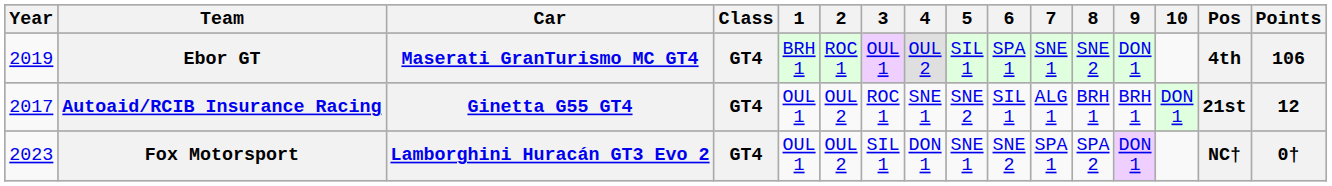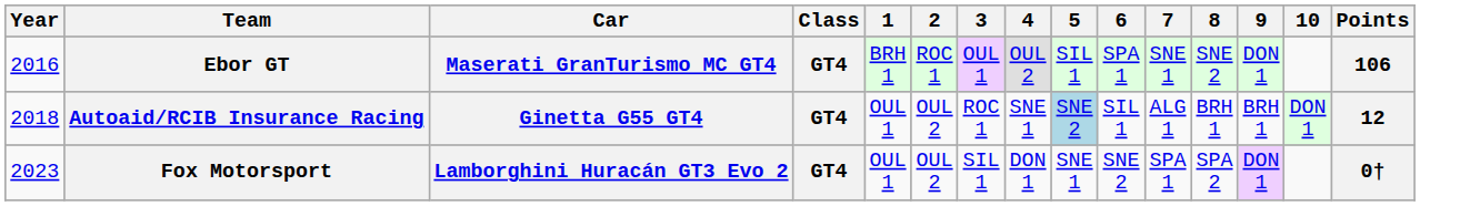 <table class="wikitable" style="text-align:center; font-size:85%">
 <tr>
 <th>Year</th>
 <th>Team</th>
 <th>Car</th>
 <th>Class</th>
 <th>1</th>
 <th>2</th>
 <th>3</th>
 <th>4</th>
 <th>5</th>
 <th>6</th>
 <th>7</th>
 <th>8</th>
 <th>9</th>
 <th>10</th>
-<th>Pos</th>
 <th>Points</th>
 </tr>
 <tr>
-<td><a href='#'>2019</a></td>
+<td><a href='#'>2016</a></td>
 <th>Ebor GT</th>
 <th><a href='#'>Maserati GranTurismo MC GT4</a></th>
 <th>GT4</th>
 <td style="background:#DFFFDF;"><a href='#'>BRH<br>1</a><br></td>
 <td style="background:#DFFFDF;"><a href='#'>ROC<br>1</a><br></td>
 <td style="background:#EFCFFF;"><a href='#'>OUL<br>1</a><br></td>
 <td style="background:#DFDFDF;"><a href='#'>OUL<br>2</a><br></td>
 <td style="background:#DFFFDF;"><a href='#'>SIL<br>1</a><br></td>
 <td style="background:#DFFFDF;"><a href='#'>SPA<br>1</a><br></td>
 <td style="background:#DFFFDF;"><a href='#'>SNE<br>1</a><br></td>
 <td style="background:#DFFFDF;"><a href='#'>SNE<br>2</a><br></td>
 <td style="background:#DFFFDF;"><a href='#'>DON<br>1</a><br></td>
 <td></td>
-<th>4th</th>
 <th>106</th>
 </tr>
 <tr>
-<td><a href='#'>2017</a></td>
+<td><a href='#'>2018</a></td>
 <th><a href='#'>Autoaid/RCIB Insurance Racing</a></th>
 <th><a href='#'>Ginetta G55 GT4</a></th>
 <th>GT4</th>
 <td><a href='#'>OUL<br>1</a></td>
 <td><a href='#'>OUL<br>2</a></td>
 <td><a href='#'>ROC<br>1</a></td>
 <td><a href='#'>SNE<br>1</a></td>
-<td><a href='#'>SNE<br>2</a></td>
+<td style="background: lightblue;"><a href='#'>SNE<br>2</a></td>
 <td><a href='#'>SIL<br>1</a></td>
 <td><a href='#'>ALG<br>1</a></td>
 <td><a href='#'>BRH<br>1</a></td>
 <td><a href='#'>BRH<br>1</a></td>
 <td style="background:#DFFFDF;"><a href='#'>DON<br>1</a><br></td>
-<th>21st</th>
 <th>12</th>
 </tr>
 <tr>
 <td><a href='#'>2023</a></td>
 <th>Fox Motorsport</th>
 <th><a href='#'>Lamborghini Huracán GT3 Evo 2</a></th>
 <th>GT4</th>
 <td><a href='#'>OUL<br>1</a></td>
 <td><a href='#'>OUL<br>2</a></td>
 <td><a href='#'>SIL<br>1</a></td>
 <td><a href='#'>DON<br>1</a></td>
 <td><a href='#'>SNE<br>1</a></td>
 <td><a href='#'>SNE<br>2</a></td>
 <td><a href='#'>SPA<br>1</a></td>
 <td><a href='#'>SPA<br>2</a></td>
 <td style="background:#EFCFFF;"><a href='#'>DON<br>1</a><br></td>
 <td></td>
-<th>NC†</th>
 <th>0†</th>
 </tr>
 </table>
